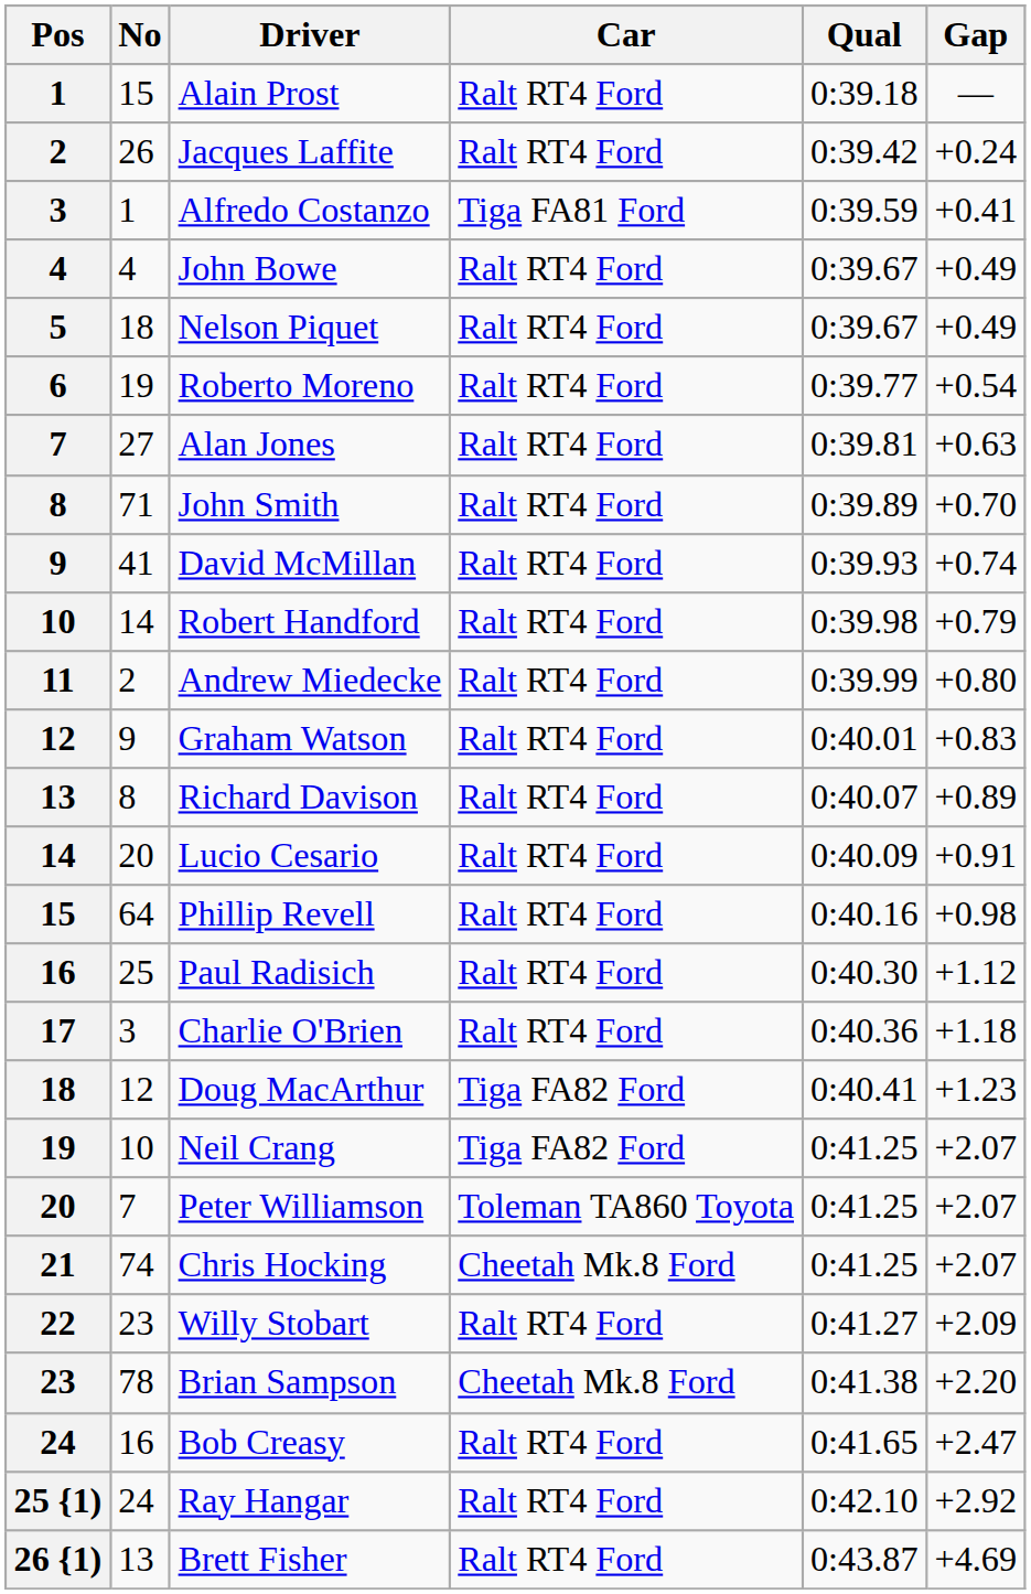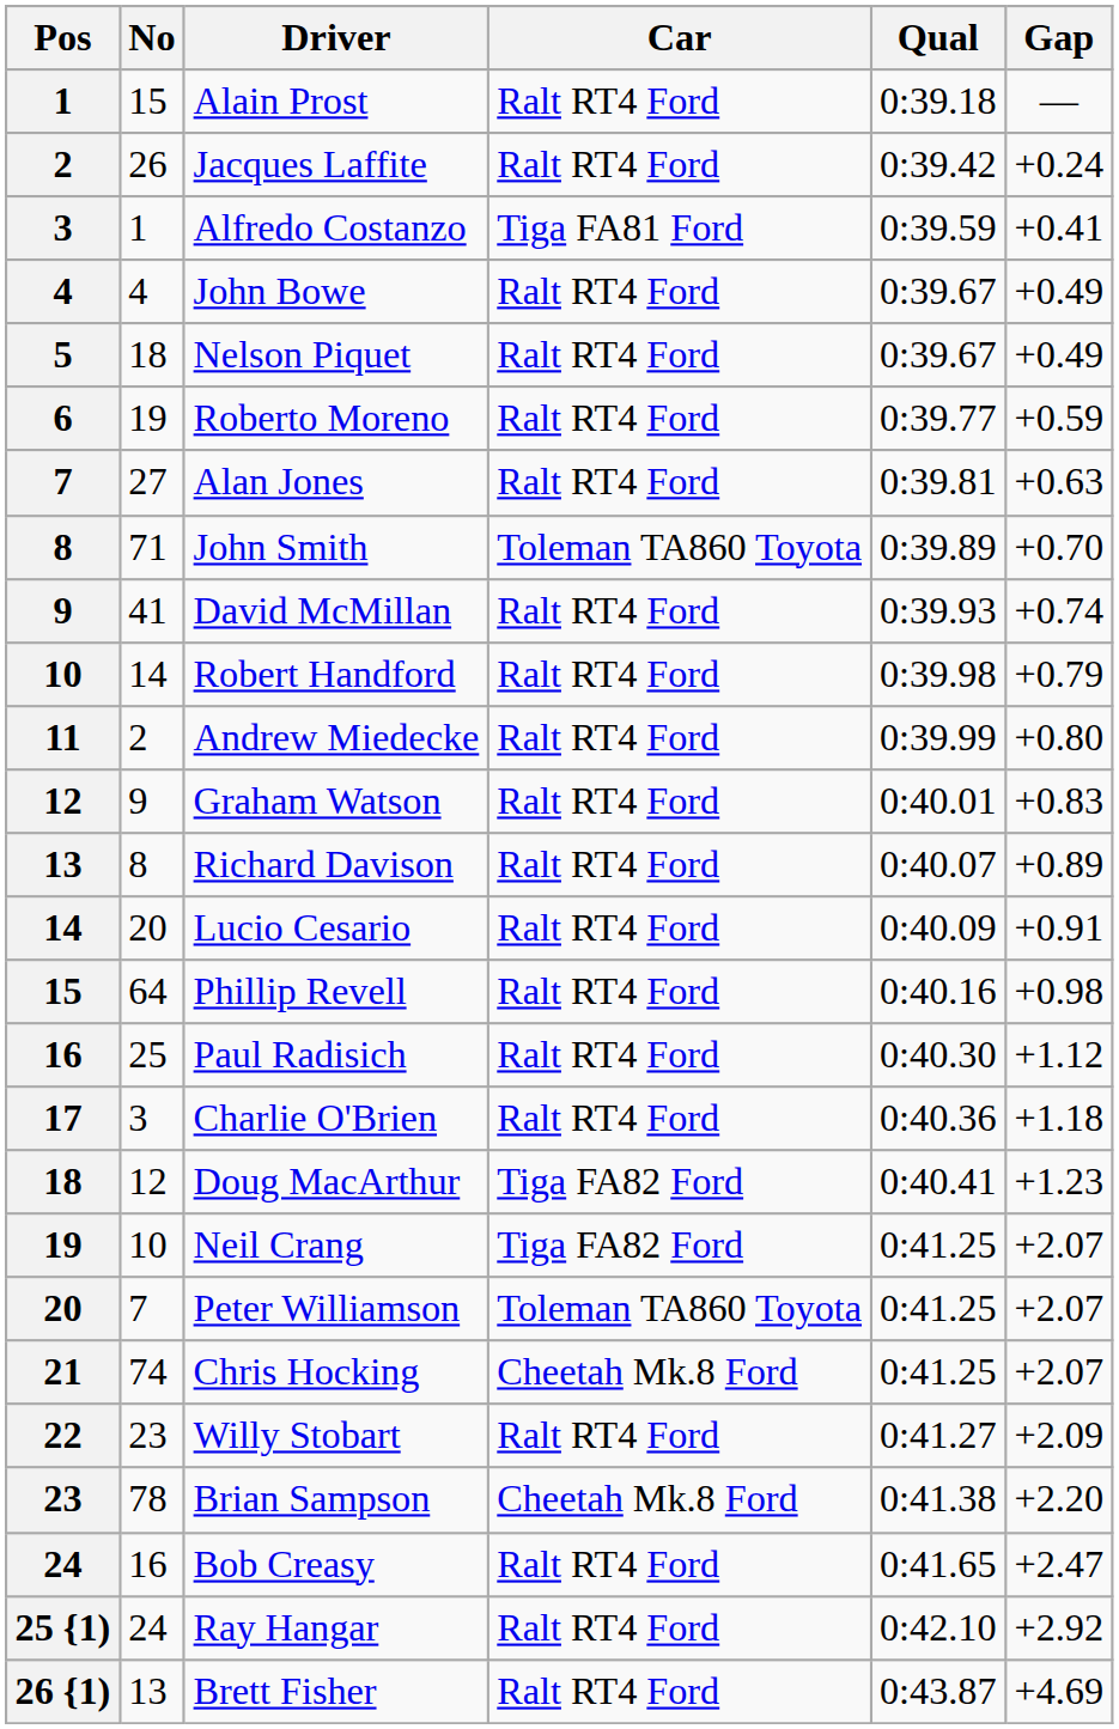 <table class="wikitable sortable" style="font-size: 95%;">
 <tr>
 <th>Pos</th>
 <th>No</th>
 <th>Driver</th>
 <th>Car</th>
 <th>Qual</th>
 <th>Gap</th>
 </tr>
 <tr>
 <th>1</th>
 <td>15</td>
 <td> <a href='#'>Alain Prost</a></td>
 <td><a href='#'>Ralt</a> RT4 <a href='#'>Ford</a></td>
 <td>0:39.18</td>
 <td align="center">—</td>
 </tr>
 <tr>
 <th>2</th>
 <td>26</td>
 <td> <a href='#'>Jacques Laffite</a></td>
 <td><a href='#'>Ralt</a> RT4 <a href='#'>Ford</a></td>
 <td>0:39.42</td>
 <td>+0.24</td>
 </tr>
 <tr>
 <th>3</th>
 <td>1</td>
 <td> <a href='#'>Alfredo Costanzo</a></td>
 <td><a href='#'>Tiga</a> FA81 <a href='#'>Ford</a></td>
 <td>0:39.59</td>
 <td>+0.41</td>
 </tr>
 <tr>
 <th>4</th>
 <td>4</td>
 <td> <a href='#'>John Bowe</a></td>
 <td><a href='#'>Ralt</a> RT4 <a href='#'>Ford</a></td>
 <td>0:39.67</td>
 <td>+0.49</td>
 </tr>
 <tr>
 <th>5</th>
 <td>18</td>
 <td> <a href='#'>Nelson Piquet</a></td>
 <td><a href='#'>Ralt</a> RT4 <a href='#'>Ford</a></td>
 <td>0:39.67</td>
 <td>+0.49</td>
 </tr>
 <tr>
 <th>6</th>
 <td>19</td>
 <td> <a href='#'>Roberto Moreno</a></td>
 <td><a href='#'>Ralt</a> RT4 <a href='#'>Ford</a></td>
 <td>0:39.77</td>
-<td>+0.54</td>
+<td>+0.59</td>
 </tr>
 <tr>
 <th>7</th>
 <td>27</td>
 <td> <a href='#'>Alan Jones</a></td>
 <td><a href='#'>Ralt</a> RT4 <a href='#'>Ford</a></td>
 <td>0:39.81</td>
 <td>+0.63</td>
 </tr>
 <tr>
 <th>8</th>
 <td>71</td>
 <td> <a href='#'>John Smith</a></td>
-<td><a href='#'>Ralt</a> RT4 <a href='#'>Ford</a></td>
+<td><a href='#'>Toleman</a> TA860 <a href='#'>Toyota</a></td>
 <td>0:39.89</td>
 <td>+0.70</td>
 </tr>
 <tr>
 <th>9</th>
 <td>41</td>
 <td> <a href='#'>David McMillan</a></td>
 <td><a href='#'>Ralt</a> RT4 <a href='#'>Ford</a></td>
 <td>0:39.93</td>
 <td>+0.74</td>
 </tr>
 <tr>
 <th>10</th>
 <td>14</td>
 <td> <a href='#'>Robert Handford</a></td>
 <td><a href='#'>Ralt</a> RT4 <a href='#'>Ford</a></td>
 <td>0:39.98</td>
 <td>+0.79</td>
 </tr>
 <tr>
 <th>11</th>
 <td>2</td>
 <td> <a href='#'>Andrew Miedecke</a></td>
 <td><a href='#'>Ralt</a> RT4 <a href='#'>Ford</a></td>
 <td>0:39.99</td>
 <td>+0.80</td>
 </tr>
 <tr>
 <th>12</th>
 <td>9</td>
 <td> <a href='#'>Graham Watson</a></td>
 <td><a href='#'>Ralt</a> RT4 <a href='#'>Ford</a></td>
 <td>0:40.01</td>
 <td>+0.83</td>
 </tr>
 <tr>
 <th>13</th>
 <td>8</td>
 <td> <a href='#'>Richard Davison</a></td>
 <td><a href='#'>Ralt</a> RT4 <a href='#'>Ford</a></td>
 <td>0:40.07</td>
 <td>+0.89</td>
 </tr>
 <tr>
 <th>14</th>
 <td>20</td>
 <td> <a href='#'>Lucio Cesario</a></td>
 <td><a href='#'>Ralt</a> RT4 <a href='#'>Ford</a></td>
 <td>0:40.09</td>
 <td>+0.91</td>
 </tr>
 <tr>
 <th>15</th>
 <td>64</td>
 <td> <a href='#'>Phillip Revell</a></td>
 <td><a href='#'>Ralt</a> RT4 <a href='#'>Ford</a></td>
 <td>0:40.16</td>
 <td>+0.98</td>
 </tr>
 <tr>
 <th>16</th>
 <td>25</td>
 <td> <a href='#'>Paul Radisich</a></td>
 <td><a href='#'>Ralt</a> RT4 <a href='#'>Ford</a></td>
 <td>0:40.30</td>
 <td>+1.12</td>
 </tr>
 <tr>
 <th>17</th>
 <td>3</td>
 <td> <a href='#'>Charlie O'Brien</a></td>
 <td><a href='#'>Ralt</a> RT4 <a href='#'>Ford</a></td>
 <td>0:40.36</td>
 <td>+1.18</td>
 </tr>
 <tr>
 <th>18</th>
 <td>12</td>
 <td> <a href='#'>Doug MacArthur</a></td>
 <td><a href='#'>Tiga</a> FA82 <a href='#'>Ford</a></td>
 <td>0:40.41</td>
 <td>+1.23</td>
 </tr>
 <tr>
 <th>19</th>
 <td>10</td>
 <td> <a href='#'>Neil Crang</a></td>
 <td><a href='#'>Tiga</a> FA82 <a href='#'>Ford</a></td>
 <td>0:41.25</td>
 <td>+2.07</td>
 </tr>
 <tr>
 <th>20</th>
 <td>7</td>
 <td> <a href='#'>Peter Williamson</a></td>
 <td><a href='#'>Toleman</a> TA860 <a href='#'>Toyota</a></td>
 <td>0:41.25</td>
 <td>+2.07</td>
 </tr>
 <tr>
 <th>21</th>
 <td>74</td>
 <td> <a href='#'>Chris Hocking</a></td>
 <td><a href='#'>Cheetah</a> Mk.8 <a href='#'>Ford</a></td>
 <td>0:41.25</td>
 <td>+2.07</td>
 </tr>
 <tr>
 <th>22</th>
 <td>23</td>
 <td> <a href='#'>Willy Stobart</a></td>
 <td><a href='#'>Ralt</a> RT4 <a href='#'>Ford</a></td>
 <td>0:41.27</td>
 <td>+2.09</td>
 </tr>
 <tr>
 <th>23</th>
 <td>78</td>
 <td> <a href='#'>Brian Sampson</a></td>
 <td><a href='#'>Cheetah</a> Mk.8 <a href='#'>Ford</a></td>
 <td>0:41.38</td>
 <td>+2.20</td>
 </tr>
 <tr>
 <th>24</th>
 <td>16</td>
 <td> <a href='#'>Bob Creasy</a></td>
 <td><a href='#'>Ralt</a> RT4 <a href='#'>Ford</a></td>
 <td>0:41.65</td>
 <td>+2.47</td>
 </tr>
 <tr>
 <th>25 {1)</th>
 <td>24</td>
 <td> <a href='#'>Ray Hangar</a></td>
 <td><a href='#'>Ralt</a> RT4 <a href='#'>Ford</a></td>
 <td>0:42.10</td>
 <td>+2.92</td>
 </tr>
 <tr>
 <th>26 {1)</th>
 <td>13</td>
 <td> <a href='#'>Brett Fisher</a></td>
 <td><a href='#'>Ralt</a> RT4 <a href='#'>Ford</a></td>
 <td>0:43.87</td>
 <td>+4.69</td>
 </tr>
 </table>
